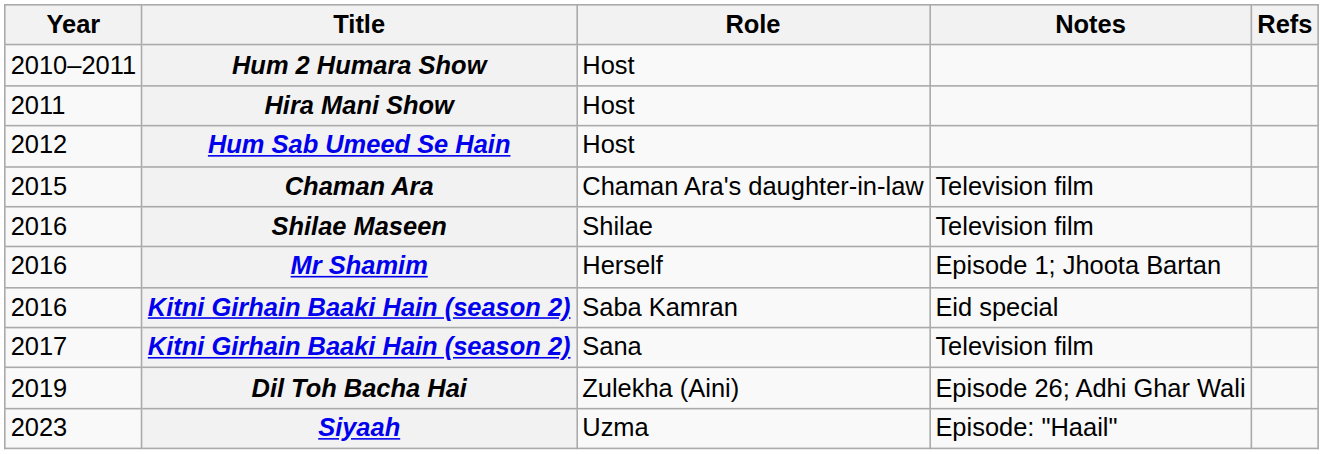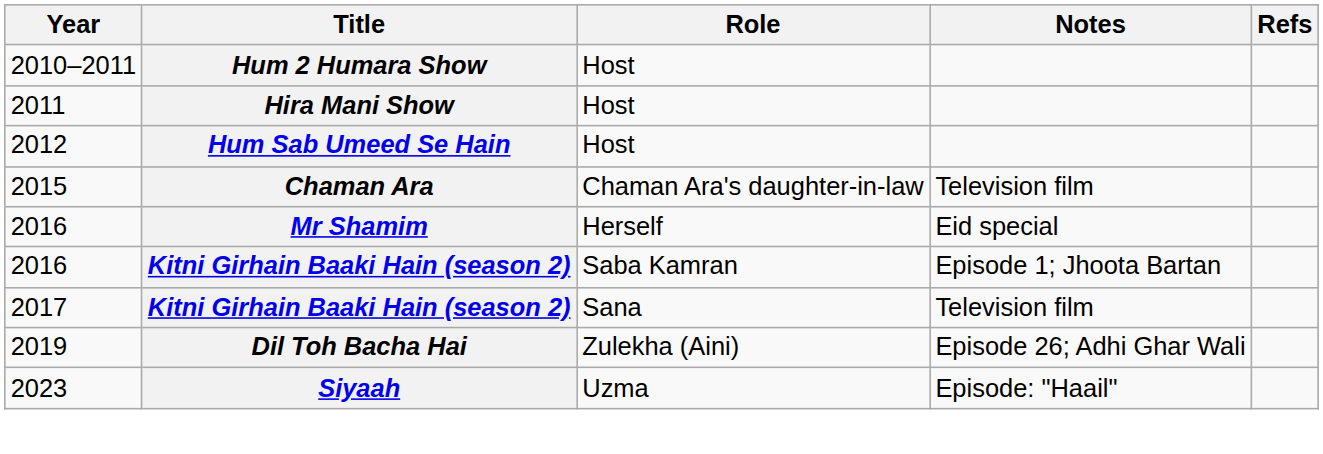 <table class="wikitable sortable plainrowheaders">
 <tr style="text-align:center;">
 <th scope="col">Year</th>
 <th scope="col">Title</th>
 <th scope="col">Role</th>
 <th scope="col">Notes</th>
 <th class="unsortable" scope="col">Refs</th>
 </tr>
 <tr>
 <td>2010–2011</td>
 <th scope="row"><em>Hum 2 Humara Show</em></th>
 <td>Host</td>
 <td></td>
 <td></td>
 </tr>
 <tr>
 <td>2011</td>
 <th scope="row"><em>Hira Mani Show</em></th>
 <td>Host</td>
 <td></td>
 <td></td>
 </tr>
 <tr>
 <td>2012</td>
 <th scope="row"><em><a href='#'>Hum Sab Umeed Se Hain</a></em></th>
 <td>Host</td>
 <td></td>
 <td></td>
 </tr>
 <tr>
 <td>2015</td>
 <th scope="row"><em>Chaman Ara</em></th>
 <td>Chaman Ara's daughter-in-law</td>
 <td>Television film</td>
 <td></td>
 </tr>
 <tr>
 <td>2016</td>
-<th scope="row"><em>Shilae Maseen</em></th>
-<td>Shilae</td>
-<td>Television film</td>
-<td></td>
-</tr>
-<tr>
-<td>2016</td>
 <th scope="row"><em><a href='#'>Mr Shamim</a></em></th>
 <td>Herself</td>
-<td>Episode 1; Jhoota Bartan</td>
+<td>Eid special</td>
 <td></td>
 </tr>
 <tr>
 <td>2016</td>
 <th scope="row"><em><a href='#'>Kitni Girhain Baaki Hain (season 2)</a></em></th>
 <td>Saba Kamran</td>
-<td>Eid special</td>
+<td>Episode 1; Jhoota Bartan</td>
 <td></td>
 </tr>
 <tr>
 <td>2017</td>
 <th scope="row"><em><a href='#'>Kitni Girhain Baaki Hain (season 2)</a></em></th>
 <td>Sana</td>
 <td>Television film</td>
 <td></td>
 </tr>
 <tr>
 <td>2019</td>
 <th scope="row"><em>Dil Toh Bacha Hai</em></th>
 <td>Zulekha (Aini)</td>
 <td>Episode 26; Adhi Ghar Wali</td>
 <td></td>
 </tr>
 <tr>
 <td>2023</td>
 <th scope="row"><em><a href='#'>Siyaah</a></em></th>
 <td>Uzma</td>
 <td>Episode: "Haail"</td>
 <td></td>
 </tr>
 </table>
